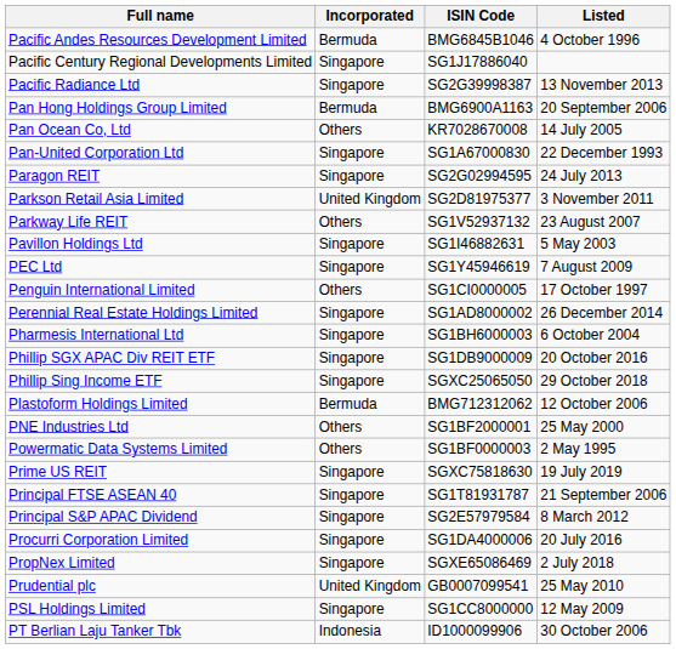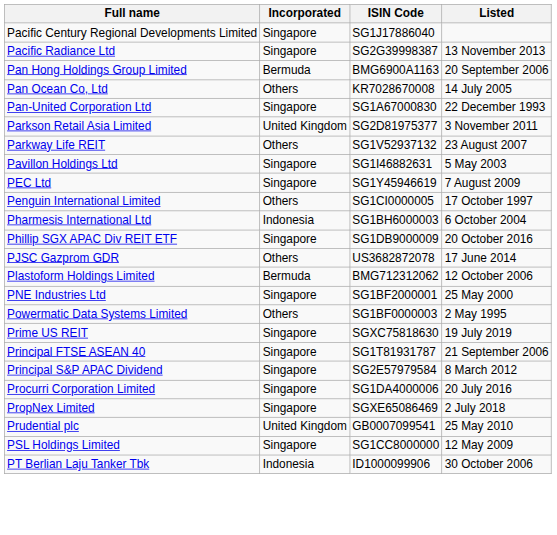 <table class="wikitable">
 <tr>
 <th>Full name</th>
 <th>Incorporated</th>
 <th>ISIN Code</th>
 <th>Listed</th>
-</tr>
-<tr>
-<td><a href='#'>Pacific Andes Resources Development Limited</a></td>
-<td>Bermuda</td>
-<td>BMG6845B1046</td>
-<td>4 October 1996</td>
 </tr>
 <tr>
 <td>Pacific Century Regional Developments Limited</td>
 <td>Singapore</td>
 <td>SG1J17886040</td>
 <td></td>
 </tr>
 <tr>
 <td><a href='#'>Pacific Radiance Ltd</a></td>
 <td>Singapore</td>
 <td>SG2G39998387</td>
 <td>13 November 2013</td>
 </tr>
 <tr>
 <td><a href='#'>Pan Hong Holdings Group Limited</a></td>
 <td>Bermuda</td>
 <td>BMG6900A1163</td>
 <td>20 September 2006</td>
 </tr>
 <tr>
 <td><a href='#'>Pan Ocean Co, Ltd</a></td>
 <td>Others</td>
 <td>KR7028670008</td>
 <td>14 July 2005</td>
 </tr>
 <tr>
 <td><a href='#'>Pan-United Corporation Ltd</a></td>
 <td>Singapore</td>
 <td>SG1A67000830</td>
 <td>22 December 1993</td>
 </tr>
 <tr>
-<td><a href='#'>Paragon REIT</a></td>
-<td>Singapore</td>
-<td>SG2G02994595</td>
-<td>24 July 2013</td>
-</tr>
-<tr>
 <td><a href='#'>Parkson Retail Asia Limited</a></td>
 <td>United Kingdom</td>
 <td>SG2D81975377</td>
 <td>3 November 2011</td>
 </tr>
 <tr>
 <td><a href='#'>Parkway Life REIT</a></td>
 <td>Others</td>
 <td>SG1V52937132</td>
 <td>23 August 2007</td>
 </tr>
 <tr>
 <td><a href='#'>Pavillon Holdings Ltd</a></td>
 <td>Singapore</td>
 <td>SG1I46882631</td>
 <td>5 May 2003</td>
 </tr>
 <tr>
 <td><a href='#'>PEC Ltd</a></td>
 <td>Singapore</td>
 <td>SG1Y45946619</td>
 <td>7 August 2009</td>
 </tr>
 <tr>
 <td><a href='#'>Penguin International Limited</a></td>
 <td>Others</td>
 <td>SG1CI0000005</td>
 <td>17 October 1997</td>
 </tr>
 <tr>
-<td><a href='#'>Perennial Real Estate Holdings Limited</a></td>
-<td>Singapore</td>
-<td>SG1AD8000002</td>
-<td>26 December 2014</td>
-</tr>
-<tr>
 <td><a href='#'>Pharmesis International Ltd</a></td>
-<td>Singapore</td>
+<td>Indonesia</td>
 <td>SG1BH6000003</td>
 <td>6 October 2004</td>
 </tr>
 <tr>
 <td><a href='#'>Phillip SGX APAC Div REIT ETF</a></td>
 <td>Singapore</td>
 <td>SG1DB9000009</td>
 <td>20 October 2016</td>
 </tr>
 <tr>
-<td><a href='#'>Phillip Sing Income ETF</a></td>
-<td>Singapore</td>
-<td>SGXC25065050</td>
-<td>29 October 2018</td>
+<td><a href='#'>PJSC Gazprom GDR</a></td>
+<td>Others</td>
+<td>US3682872078</td>
+<td>17 June 2014</td>
 </tr>
 <tr>
 <td><a href='#'>Plastoform Holdings Limited</a></td>
 <td>Bermuda</td>
 <td>BMG712312062</td>
 <td>12 October 2006</td>
 </tr>
 <tr>
 <td><a href='#'>PNE Industries Ltd</a></td>
-<td>Others</td>
+<td>Singapore</td>
 <td>SG1BF2000001</td>
 <td>25 May 2000</td>
 </tr>
 <tr>
 <td><a href='#'>Powermatic Data Systems Limited</a></td>
 <td>Others</td>
 <td>SG1BF0000003</td>
 <td>2 May 1995</td>
 </tr>
 <tr>
 <td><a href='#'>Prime US REIT</a></td>
 <td>Singapore</td>
 <td>SGXC75818630</td>
 <td>19 July 2019</td>
 </tr>
 <tr>
 <td><a href='#'>Principal FTSE ASEAN 40</a></td>
 <td>Singapore</td>
 <td>SG1T81931787</td>
 <td>21 September 2006</td>
 </tr>
 <tr>
 <td><a href='#'>Principal S&P APAC Dividend</a></td>
 <td>Singapore</td>
 <td>SG2E57979584</td>
 <td>8 March 2012</td>
 </tr>
 <tr>
 <td><a href='#'>Procurri Corporation Limited</a></td>
 <td>Singapore</td>
 <td>SG1DA4000006</td>
 <td>20 July 2016</td>
 </tr>
 <tr>
 <td><a href='#'>PropNex Limited</a></td>
 <td>Singapore</td>
 <td>SGXE65086469</td>
 <td>2 July 2018</td>
 </tr>
 <tr>
 <td><a href='#'>Prudential plc</a></td>
 <td>United Kingdom</td>
 <td>GB0007099541</td>
 <td>25 May 2010</td>
 </tr>
 <tr>
 <td><a href='#'>PSL Holdings Limited</a></td>
 <td>Singapore</td>
 <td>SG1CC8000000</td>
 <td>12 May 2009</td>
 </tr>
 <tr>
 <td><a href='#'>PT Berlian Laju Tanker Tbk</a></td>
 <td>Indonesia</td>
 <td>ID1000099906</td>
 <td>30 October 2006</td>
 </tr>
 </table>
